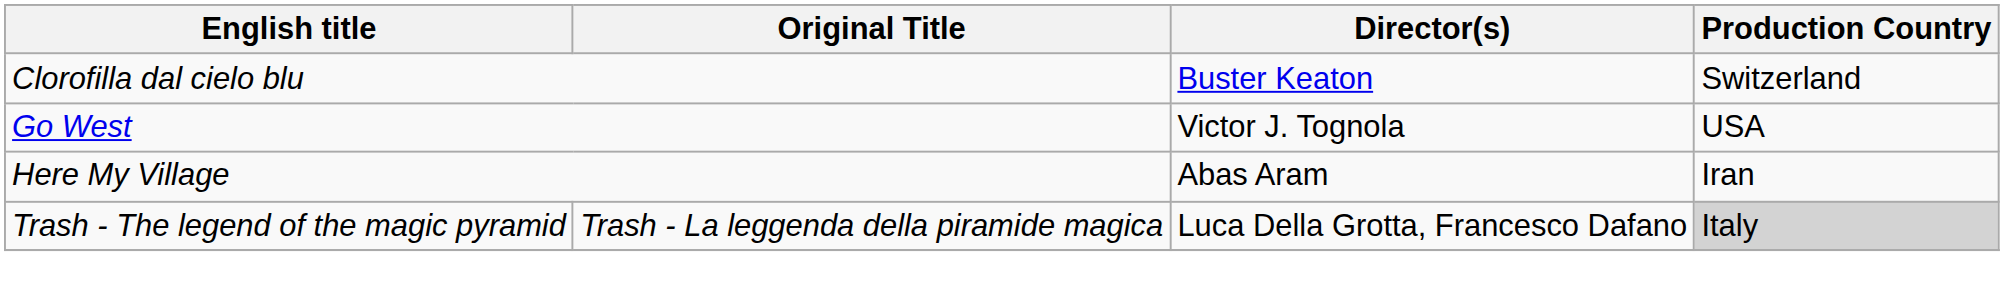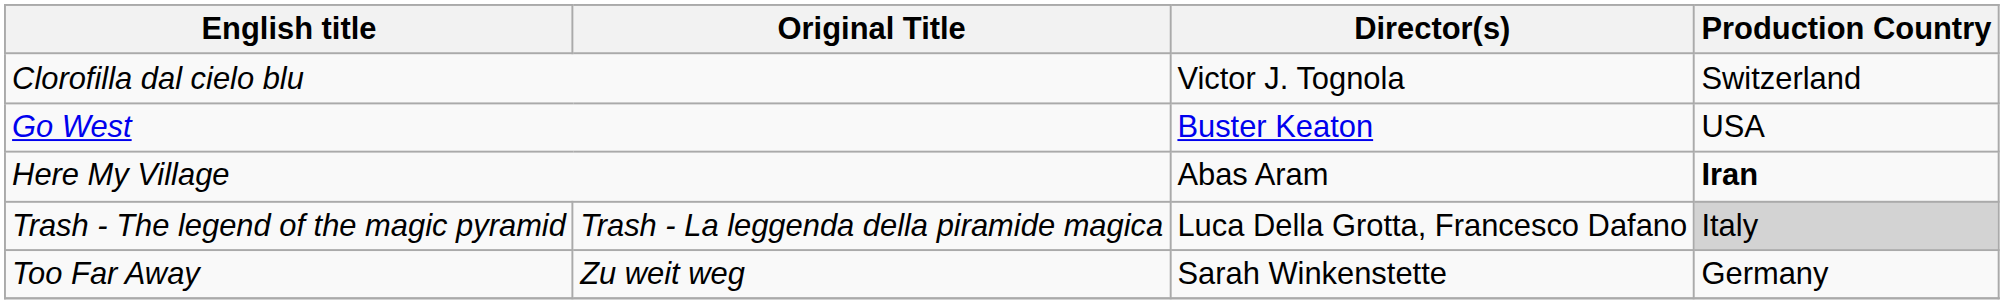 <table class="wikitable sortable">
 <tr>
 <th>English title</th>
 <th>Original Title</th>
 <th>Director(s)</th>
 <th>Production Country</th>
 </tr>
 <tr>
 <td colspan="2"><em>Clorofilla dal cielo blu</em></td>
-<td><a href='#'>Buster Keaton</a></td>
+<td>Victor J. Tognola</td>
 <td>Switzerland</td>
 </tr>
 <tr>
 <td colspan="2"><em><a href='#'>Go West</a></em></td>
-<td>Victor J. Tognola</td>
+<td><a href='#'>Buster Keaton</a></td>
 <td>USA</td>
 </tr>
 <tr>
 <td colspan="2"><em>Here My Village</em></td>
 <td>Abas Aram</td>
-<td>Iran</td>
+<td><strong>Iran</strong></td>
 </tr>
 <tr>
 <td><em>Trash - The legend of the magic pyramid</em></td>
 <td><em>Trash - La leggenda della piramide magica</em></td>
 <td>Luca Della Grotta, Francesco Dafano</td>
 <td style="background: lightgrey;">Italy</td>
 </tr>
 <tr>
+<td><em>Too Far Away</em></td>
+<td><em>Zu weit weg</em></td>
+<td>Sarah Winkenstette</td>
+<td>Germany</td>
+</tr>
+<tr>
 </tr>
 </table>
